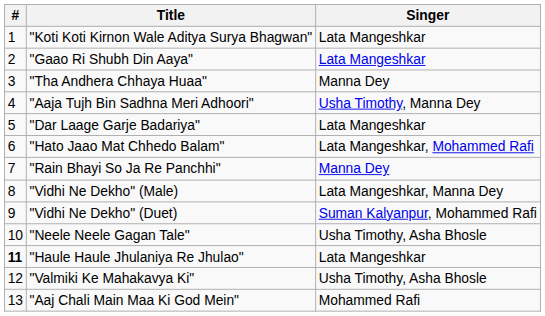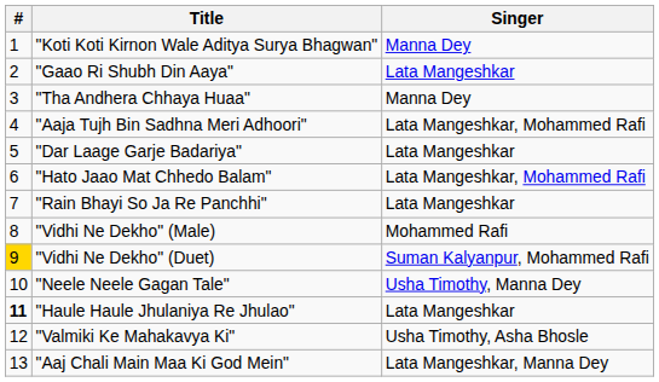 <table class="wikitable" style="font-size:95%;">
 <tr>
 <th>#</th>
 <th>Title</th>
 <th>Singer</th>
 </tr>
 <tr>
 <td>1</td>
 <td>"Koti Koti Kirnon Wale Aditya Surya Bhagwan"</td>
-<td>Lata Mangeshkar</td>
+<td><a href='#'>Manna Dey</a></td>
 </tr>
 <tr>
 <td>2</td>
 <td>"Gaao Ri Shubh Din Aaya"</td>
 <td><a href='#'>Lata Mangeshkar</a></td>
 </tr>
 <tr>
 <td>3</td>
 <td>"Tha Andhera Chhaya Huaa"</td>
 <td>Manna Dey</td>
 </tr>
 <tr>
 <td>4</td>
 <td>"Aaja Tujh Bin Sadhna Meri Adhoori"</td>
-<td><a href='#'>Usha Timothy</a>, Manna Dey</td>
+<td>Lata Mangeshkar, Mohammed Rafi</td>
 </tr>
 <tr>
 <td>5</td>
 <td>"Dar Laage Garje Badariya"</td>
 <td>Lata Mangeshkar</td>
 </tr>
 <tr>
 <td>6</td>
 <td>"Hato Jaao Mat Chhedo Balam"</td>
 <td>Lata Mangeshkar, <a href='#'>Mohammed Rafi</a></td>
 </tr>
 <tr>
 <td>7</td>
 <td>"Rain Bhayi So Ja Re Panchhi"</td>
-<td><a href='#'>Manna Dey</a></td>
+<td>Lata Mangeshkar</td>
 </tr>
 <tr>
 <td>8</td>
 <td>"Vidhi Ne Dekho" (Male)</td>
-<td>Lata Mangeshkar, Manna Dey</td>
+<td>Mohammed Rafi</td>
 </tr>
 <tr>
-<td>9</td>
+<td style="background: gold;">9</td>
 <td>"Vidhi Ne Dekho" (Duet)</td>
 <td><a href='#'>Suman Kalyanpur</a>, Mohammed Rafi</td>
 </tr>
 <tr>
 <td>10</td>
 <td>"Neele Neele Gagan Tale"</td>
-<td>Usha Timothy, Asha Bhosle</td>
+<td><a href='#'>Usha Timothy</a>, Manna Dey</td>
 </tr>
 <tr>
 <td><strong>11</strong></td>
 <td>"Haule Haule Jhulaniya Re Jhulao"</td>
 <td>Lata Mangeshkar</td>
 </tr>
 <tr>
 <td>12</td>
 <td>"Valmiki Ke Mahakavya Ki"</td>
 <td>Usha Timothy, Asha Bhosle</td>
 </tr>
 <tr>
 <td>13</td>
 <td>"Aaj Chali Main Maa Ki God Mein"</td>
-<td>Mohammed Rafi</td>
+<td>Lata Mangeshkar, Manna Dey</td>
 </tr>
 </table>
